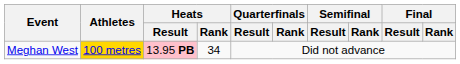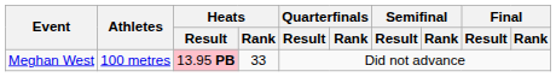 <table class="wikitable" border="1" style="font-size:90%">
 <tr>
 <th rowspan="2">Event</th>
 <th rowspan="2">Athletes</th>
 <th colspan="2">Heats</th>
 <th colspan="2">Quarterfinals</th>
 <th colspan="2">Semifinal</th>
 <th colspan="2">Final</th>
 </tr>
 <tr>
 <th>Result</th>
 <th>Rank</th>
 <th>Result</th>
 <th>Rank</th>
 <th>Result</th>
 <th>Rank</th>
 <th>Result</th>
 <th>Rank</th>
 </tr>
 <tr>
 <td><a href='#'>Meghan West</a></td>
-<td style="background: gold;"><a href='#'>100 metres</a></td>
+<td><a href='#'>100 metres</a></td>
 <td align=center style="background: pink;">13.95 <strong>PB</strong></td>
-<td align=center>34</td>
+<td align=center>33</td>
 <td colspan="6" align=center>Did not advance</td>
 </tr>
 </table>
